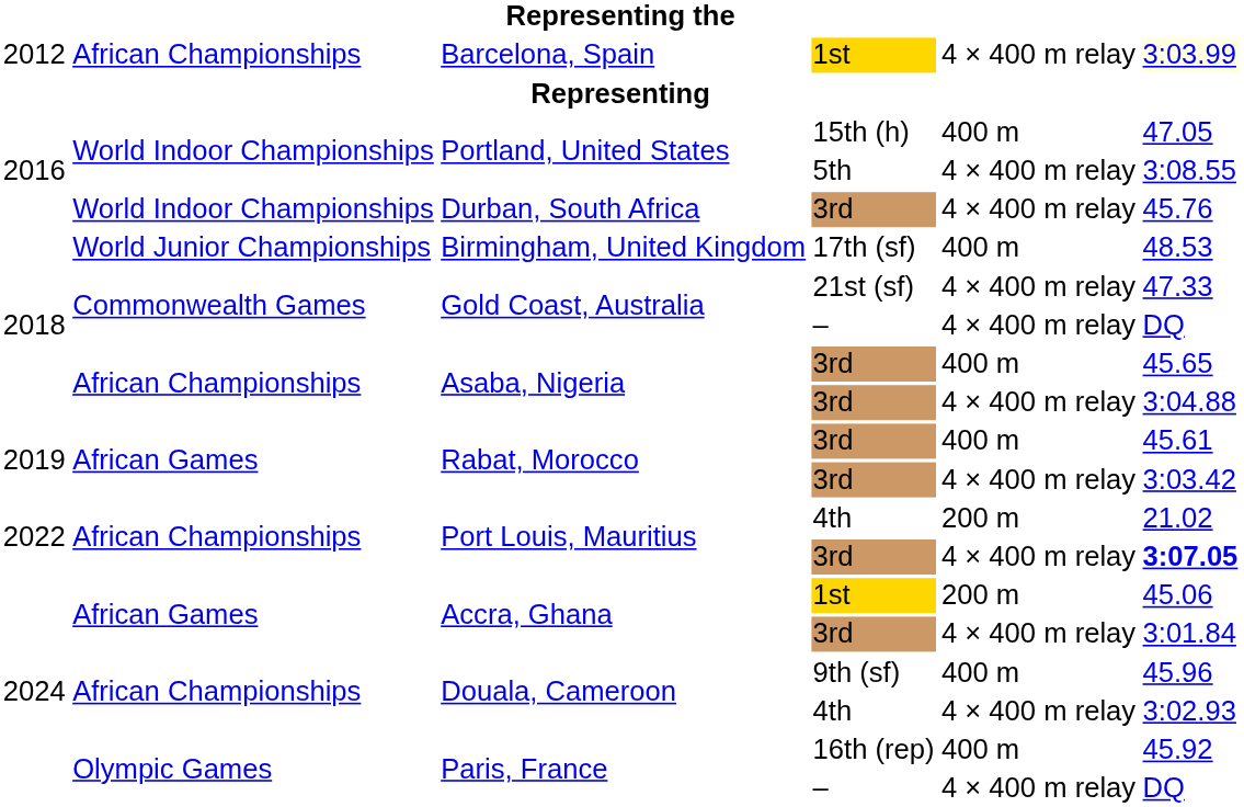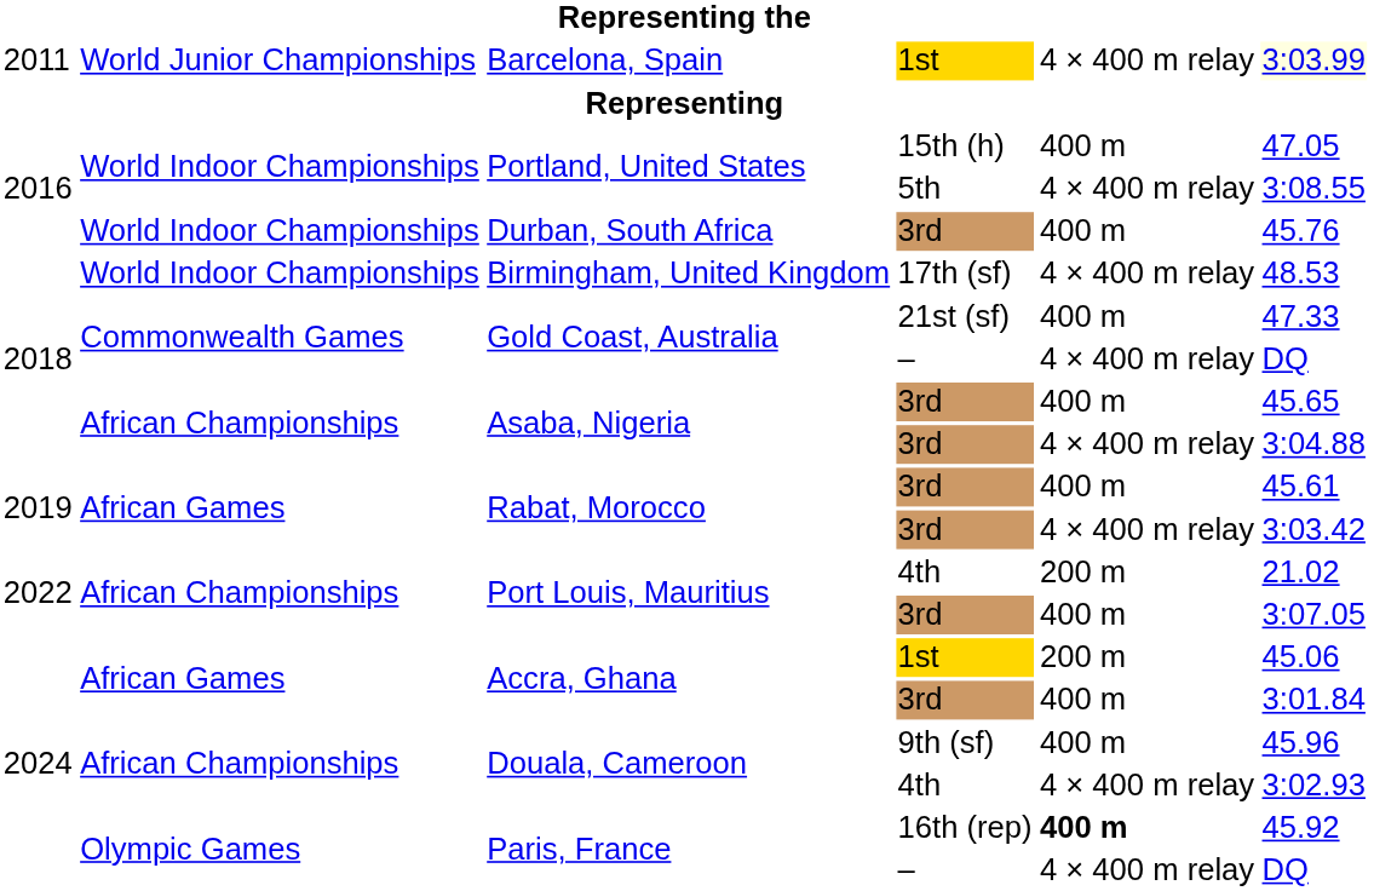 <table>
 <tr>
 <th colspan="6">Representing the </th>
 </tr>
 <tr>
-<td>2012</td>
-<td><a href='#'>African Championships</a></td>
+<td>2011</td>
+<td><a href='#'>World Junior Championships</a></td>
 <td><a href='#'>Barcelona, Spain</a></td>
 <td bgcolor=gold>1st</td>
 <td>4 × 400 m relay</td>
 <td style="background: lightyellow;"><a href='#'>3:03.99</a></td>
 </tr>
 <tr>
 <th colspan="6">Representing </th>
 </tr>
 <tr>
 <td rowspan=3>2016</td>
 <td rowspan=2><a href='#'>World Indoor Championships</a></td>
 <td rowspan=2><a href='#'>Portland, United States</a></td>
 <td>15th (h)</td>
 <td>400 m</td>
 <td><a href='#'>47.05</a></td>
 </tr>
 <tr>
 <td>5th</td>
 <td>4 × 400 m relay</td>
 <td><a href='#'>3:08.55</a></td>
 </tr>
 <tr>
 <td><a href='#'>World Indoor Championships</a></td>
 <td><a href='#'>Durban, South Africa</a></td>
 <td bgcolor=cc9966>3rd</td>
-<td>4 × 400 m relay</td>
+<td>400 m</td>
 <td><a href='#'>45.76</a></td>
 </tr>
 <tr>
 <td rowspan=5>2018</td>
-<td><a href='#'>World Junior Championships</a></td>
+<td><a href='#'>World Indoor Championships</a></td>
 <td><a href='#'>Birmingham, United Kingdom</a></td>
 <td>17th (sf)</td>
-<td>400 m</td>
+<td>4 × 400 m relay</td>
 <td><a href='#'>48.53</a></td>
 </tr>
 <tr>
 <td rowspan=2><a href='#'>Commonwealth Games</a></td>
 <td rowspan=2><a href='#'>Gold Coast, Australia</a></td>
 <td>21st (sf)</td>
-<td>4 × 400 m relay</td>
+<td>400 m</td>
 <td><a href='#'>47.33</a></td>
 </tr>
 <tr>
 <td>–</td>
 <td>4 × 400 m relay</td>
 <td><a href='#'>DQ</a></td>
 </tr>
 <tr>
 <td rowspan=2><a href='#'>African Championships</a></td>
 <td rowspan=2><a href='#'>Asaba, Nigeria</a></td>
 <td bgcolor=cc9966>3rd</td>
 <td>400 m</td>
 <td><a href='#'>45.65</a></td>
 </tr>
 <tr>
 <td bgcolor=cc9966>3rd</td>
 <td>4 × 400 m relay</td>
 <td><a href='#'>3:04.88</a></td>
 </tr>
 <tr>
 <td rowspan=2>2019</td>
 <td rowspan=2><a href='#'>African Games</a></td>
 <td rowspan=2><a href='#'>Rabat, Morocco</a></td>
 <td bgcolor=cc9966>3rd</td>
 <td>400 m</td>
 <td><a href='#'>45.61</a></td>
 </tr>
 <tr>
 <td bgcolor=cc9966>3rd</td>
 <td>4 × 400 m relay</td>
 <td><a href='#'>3:03.42</a></td>
 </tr>
 <tr>
 <td rowspan=2>2022</td>
 <td rowspan=2><a href='#'>African Championships</a></td>
 <td rowspan=2><a href='#'>Port Louis, Mauritius</a></td>
 <td>4th</td>
 <td>200 m</td>
 <td><a href='#'>21.02</a></td>
 </tr>
 <tr>
 <td bgcolor=cc9966>3rd</td>
-<td>4 × 400 m relay</td>
-<td><strong><a href='#'>3:07.05</a></strong></td>
+<td>400 m</td>
+<td><a href='#'>3:07.05</a></td>
 </tr>
 <tr>
 <td rowspan=6>2024</td>
 <td rowspan=2><a href='#'>African Games</a></td>
 <td rowspan=2><a href='#'>Accra, Ghana</a></td>
 <td bgcolor=gold>1st</td>
 <td>200 m</td>
 <td><a href='#'>45.06</a></td>
 </tr>
 <tr>
 <td bgcolor=cc9966>3rd</td>
-<td>4 × 400 m relay</td>
+<td>400 m</td>
 <td><a href='#'>3:01.84</a></td>
 </tr>
 <tr>
 <td rowspan=2><a href='#'>African Championships</a></td>
 <td rowspan=2><a href='#'>Douala, Cameroon</a></td>
 <td>9th (sf)</td>
 <td>400 m</td>
 <td><a href='#'>45.96</a></td>
 </tr>
 <tr>
 <td>4th</td>
 <td>4 × 400 m relay</td>
 <td><a href='#'>3:02.93</a></td>
 </tr>
 <tr>
 <td rowspan=2><a href='#'>Olympic Games</a></td>
 <td rowspan=2><a href='#'>Paris, France</a></td>
 <td>16th (rep)</td>
-<td>400 m</td>
+<td><strong>400 m</strong></td>
 <td><a href='#'>45.92</a></td>
 </tr>
 <tr>
 <td>–</td>
 <td>4 × 400 m relay</td>
 <td><a href='#'>DQ</a></td>
 </tr>
 </table>
